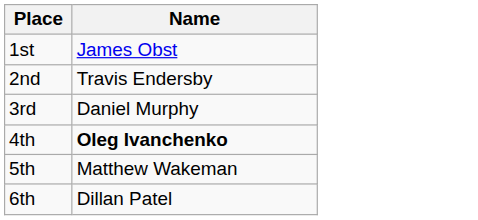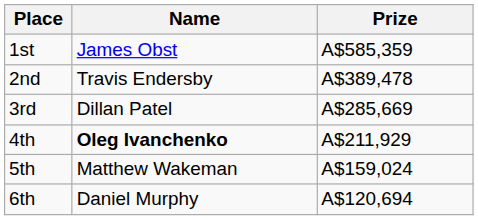 <table class="wikitable">
 <tr>
 <th style="width:50px;">Place</th>
 <th style="width:200px;">Name</th>
+<th style="width:125px;">Prize</th>
 </tr>
 <tr>
 <td>1st</td>
 <td> <a href='#'>James Obst</a></td>
+<td>A$585,359</td>
 </tr>
 <tr>
 <td>2nd</td>
 <td> Travis Endersby</td>
+<td>A$389,478</td>
 </tr>
 <tr>
 <td>3rd</td>
-<td> Daniel Murphy</td>
+<td> Dillan Patel</td>
+<td>A$285,669</td>
 </tr>
 <tr>
 <td>4th</td>
 <td><strong> Oleg Ivanchenko</strong></td>
+<td>A$211,929</td>
 </tr>
 <tr>
 <td>5th</td>
 <td> Matthew Wakeman</td>
+<td>A$159,024</td>
 </tr>
 <tr>
 <td>6th</td>
-<td> Dillan Patel</td>
+<td> Daniel Murphy</td>
+<td>A$120,694</td>
 </tr>
 </table>
